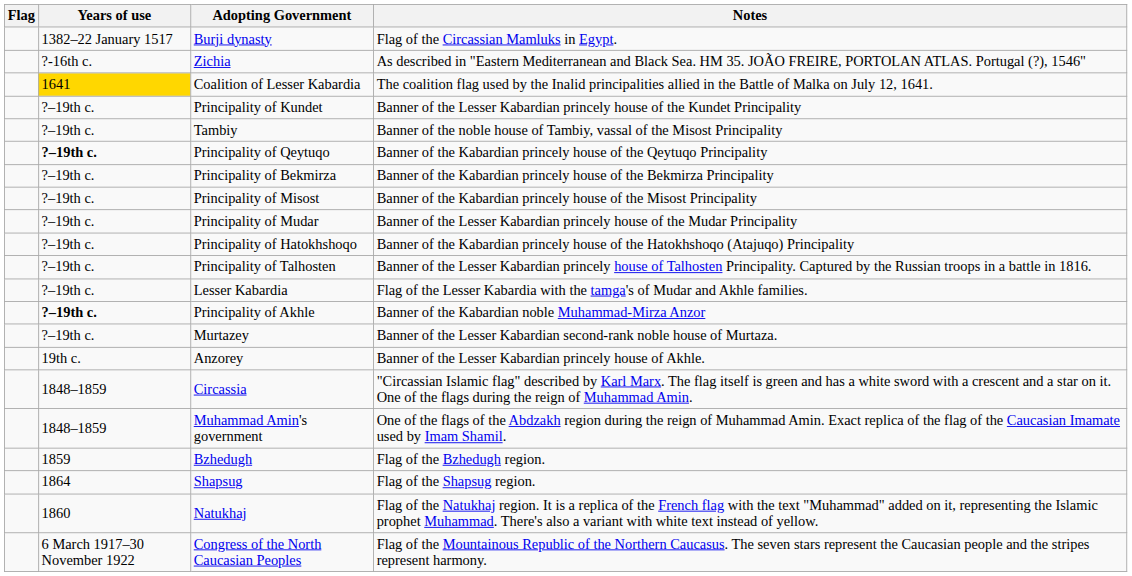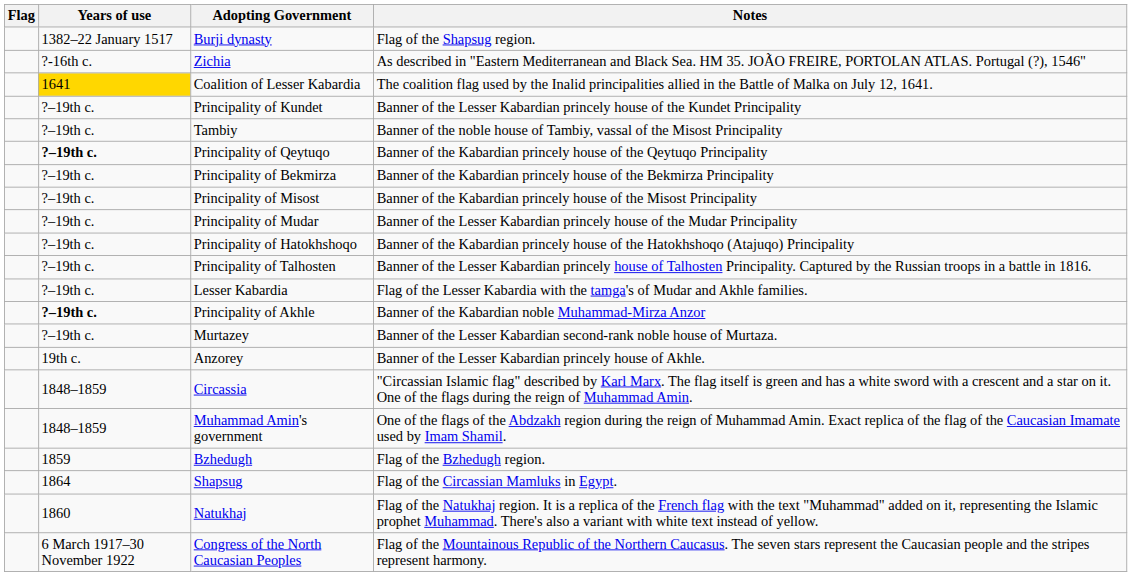 <table class="wikitable">
 <tr>
 <th>Flag</th>
 <th>Years of use</th>
 <th>Adopting Government</th>
 <th>Notes</th>
 </tr>
 <tr>
 <td></td>
 <td>1382–22 January 1517</td>
 <td><a href='#'>Burji dynasty</a></td>
-<td>Flag of the <a href='#'>Circassian Mamluks</a> in <a href='#'>Egypt</a>.</td>
+<td>Flag of the <a href='#'>Shapsug</a> region.</td>
 </tr>
 <tr>
 <td></td>
 <td>?-16th c.</td>
 <td><a href='#'>Zichia</a></td>
 <td>As described in "Eastern Mediterranean and Black Sea. HM 35. JOÃO FREIRE, PORTOLAN ATLAS. Portugal (?), 1546"</td>
 </tr>
 <tr>
 <td></td>
 <td style="background: gold;">1641</td>
 <td>Coalition of Lesser Kabardia</td>
 <td>The coalition flag used by the Inalid principalities allied in the Battle of Malka on July 12, 1641.</td>
 </tr>
 <tr>
 <td></td>
 <td>?–19th c.</td>
 <td>Principality of Kundet</td>
 <td>Banner of the Lesser Kabardian princely house of the Kundet Principality</td>
 </tr>
 <tr>
 <td></td>
 <td>?–19th c.</td>
 <td>Tambiy</td>
 <td>Banner of the noble house of Tambiy, vassal of the Misost Principality</td>
 </tr>
 <tr>
 <td></td>
 <td><strong>?–19th c.</strong></td>
 <td>Principality of Qeytuqo</td>
 <td>Banner of the Kabardian princely house of the Qeytuqo Principality</td>
 </tr>
 <tr>
 <td></td>
 <td>?–19th c.</td>
 <td>Principality of Bekmirza</td>
 <td>Banner of the Kabardian princely house of the Bekmirza Principality</td>
 </tr>
 <tr>
 <td></td>
 <td>?–19th c.</td>
 <td>Principality of Misost</td>
 <td>Banner of the Kabardian princely house of the Misost Principality</td>
 </tr>
 <tr>
 <td></td>
 <td>?–19th c.</td>
 <td>Principality of Mudar</td>
 <td>Banner of the Lesser Kabardian princely house of the Mudar Principality</td>
 </tr>
 <tr>
 <td></td>
 <td>?–19th c.</td>
 <td>Principality of Hatokhshoqo</td>
 <td>Banner of the Kabardian princely house of the Hatokhshoqo (Atajuqo) Principality</td>
 </tr>
 <tr>
 <td></td>
 <td>?–19th c.</td>
 <td>Principality of Talhosten</td>
 <td>Banner of the Lesser Kabardian princely <a href='#'>house of Talhosten</a> Principality. Captured by the Russian troops in a battle in 1816.</td>
 </tr>
 <tr>
 <td></td>
 <td>?–19th c.</td>
 <td>Lesser Kabardia</td>
 <td>Flag of the Lesser Kabardia with the <a href='#'>tamga</a>'s of Mudar and Akhle families.</td>
 </tr>
 <tr>
 <td></td>
 <td><strong>?–19th c.</strong></td>
 <td>Principality of Akhle</td>
 <td>Banner of the Kabardian noble <a href='#'>Muhammad-Mirza Anzor</a></td>
 </tr>
 <tr>
 <td></td>
 <td>?–19th c.</td>
 <td>Murtazey</td>
 <td>Banner of the Lesser Kabardian second-rank noble house of Murtaza.</td>
 </tr>
 <tr>
 <td></td>
 <td>19th c.</td>
 <td>Anzorey</td>
 <td>Banner of the Lesser Kabardian princely house of Akhle.</td>
 </tr>
 <tr>
 <td></td>
 <td>1848–1859</td>
 <td><a href='#'>Circassia</a></td>
 <td>"Circassian Islamic flag" described by <a href='#'>Karl Marx</a>. The flag itself is green and has a white sword with a crescent and a star on it. One of the flags during the reign of <a href='#'>Muhammad Amin</a>.</td>
 </tr>
 <tr>
 <td></td>
 <td>1848–1859</td>
 <td><a href='#'>Muhammad Amin</a>'s government</td>
 <td>One of the flags of the <a href='#'>Abdzakh</a> region during the reign of Muhammad Amin. Exact replica of the flag of the <a href='#'>Caucasian Imamate</a> used by <a href='#'>Imam Shamil</a>.</td>
 </tr>
 <tr>
 <td></td>
 <td>1859</td>
 <td><a href='#'>Bzhedugh</a></td>
 <td>Flag of the <a href='#'>Bzhedugh</a> region.</td>
 </tr>
 <tr>
 <td></td>
 <td>1864</td>
 <td><a href='#'>Shapsug</a></td>
-<td>Flag of the <a href='#'>Shapsug</a> region.</td>
+<td>Flag of the <a href='#'>Circassian Mamluks</a> in <a href='#'>Egypt</a>.</td>
 </tr>
 <tr>
 <td></td>
 <td>1860</td>
 <td><a href='#'>Natukhaj</a></td>
 <td>Flag of the <a href='#'>Natukhaj</a> region. It is a replica of the <a href='#'>French flag</a> with the text "Muhammad" added on it, representing the Islamic prophet <a href='#'>Muhammad</a>. There's also a variant with white text instead of yellow.</td>
 </tr>
 <tr>
 <td></td>
 <td>6 March 1917–30 November 1922</td>
 <td><a href='#'>Congress of the North Caucasian Peoples</a></td>
 <td>Flag of the <a href='#'>Mountainous Republic of the Northern Caucasus</a>. The seven stars represent the Caucasian people and the stripes represent harmony.</td>
 </tr>
 </table>
